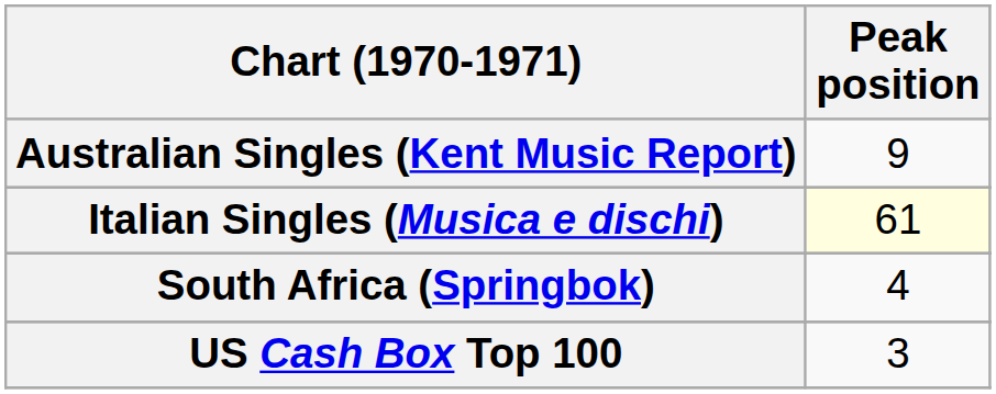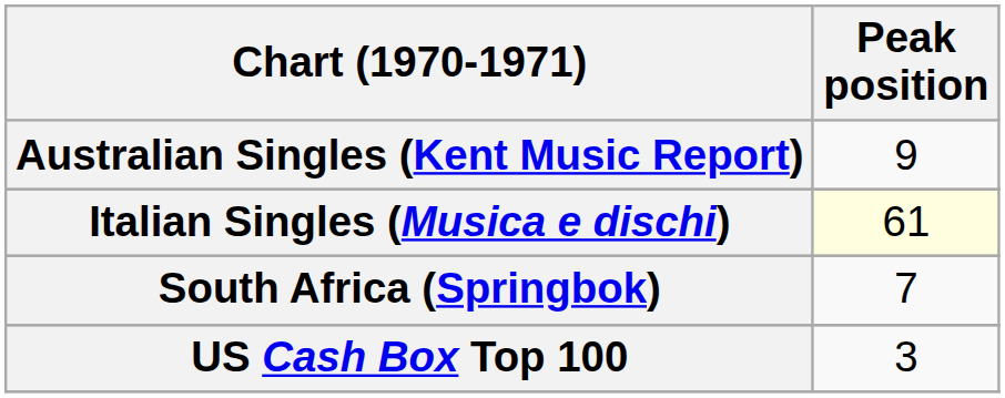 <table class="wikitable sortable plainrowheaders" style="text-align:center">
 <tr>
 <th>Chart (1970-1971)</th>
 <th>Peak<br>position</th>
 </tr>
 <tr>
 <th scope="row">Australian Singles (<a href='#'>Kent Music Report</a>)</th>
 <td align="center">9</td>
 </tr>
 <tr>
 </tr>
 <tr>
 </tr>
 <tr>
 <th scope="row">Italian Singles (<em><a href='#'>Musica e dischi</a></em>)</th>
 <td align="center" style="background: lightyellow;">61</td>
 </tr>
 <tr>
 </tr>
 <tr>
 </tr>
 <tr>
 <th scope="row">South Africa (<a href='#'>Springbok</a>)</th>
-<td align="center">4</td>
+<td align="center">7</td>
 </tr>
 <tr>
 </tr>
 <tr>
 </tr>
 <tr>
 <th scope="row">US <a href='#'><em>Cash Box</em></a> Top 100</th>
 <td align="center">3</td>
 </tr>
 <tr>
 </tr>
 </table>
